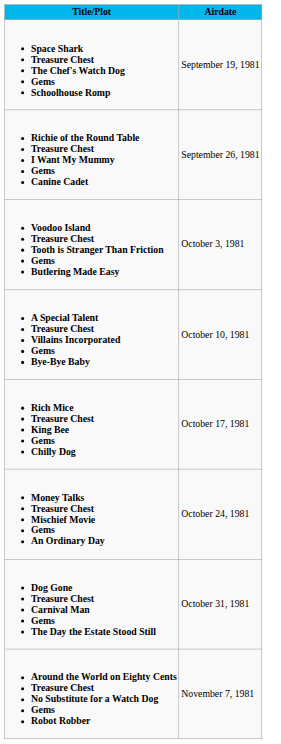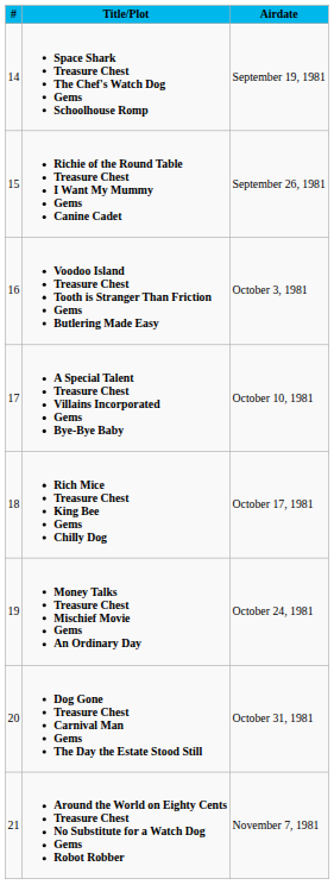 <table class="wikitable">
 <tr>
+<th style="background-color: #00B7EB" width=10>#</th>
 <th style="background-color: #00B7EB">Title/Plot</th>
 <th style="background-color: #00B7EB">Airdate</th>
 </tr>
 <tr>
+<td>14</td>
 <td><br><ul><li><strong>Space Shark</strong></li><li><strong>Treasure Chest</strong></li><li><strong>The Chef's Watch Dog</strong></li><li><strong>Gems</strong></li><li><strong>Schoolhouse Romp</strong></li></ul></td>
 <td>September 19, 1981</td>
 </tr>
 <tr>
+<td>15</td>
 <td><br><ul><li><strong>Richie of the Round Table</strong></li><li><strong>Treasure Chest</strong></li><li><strong>I Want My Mummy</strong></li><li><strong>Gems</strong></li><li><strong>Canine Cadet</strong></li></ul></td>
 <td>September 26, 1981</td>
 </tr>
 <tr>
+<td>16</td>
 <td><br><ul><li><strong>Voodoo Island</strong></li><li><strong>Treasure Chest</strong></li><li><strong>Tooth is Stranger Than Friction</strong></li><li><strong>Gems</strong></li><li><strong>Butlering Made Easy</strong></li></ul></td>
 <td>October 3, 1981</td>
 </tr>
 <tr>
+<td>17</td>
 <td><br><ul><li><strong>A Special Talent</strong></li><li><strong>Treasure Chest</strong></li><li><strong>Villains Incorporated</strong></li><li><strong>Gems</strong></li><li><strong>Bye-Bye Baby</strong></li></ul></td>
 <td>October 10, 1981</td>
 </tr>
 <tr>
+<td>18</td>
 <td><br><ul><li><strong>Rich Mice</strong></li><li><strong>Treasure Chest</strong></li><li><strong>King Bee</strong></li><li><strong>Gems</strong></li><li><strong>Chilly Dog</strong></li></ul></td>
 <td>October 17, 1981</td>
 </tr>
 <tr>
+<td>19</td>
 <td><br><ul><li><strong>Money Talks</strong></li><li><strong>Treasure Chest</strong></li><li><strong>Mischief Movie</strong></li><li><strong>Gems</strong></li><li><strong>An Ordinary Day</strong></li></ul></td>
 <td>October 24, 1981</td>
 </tr>
 <tr>
+<td>20</td>
 <td><br><ul><li><strong>Dog Gone</strong></li><li><strong>Treasure Chest</strong></li><li><strong>Carnival Man</strong></li><li><strong>Gems</strong></li><li><strong>The Day the Estate Stood Still</strong></li></ul></td>
 <td>October 31, 1981</td>
 </tr>
 <tr>
+<td>21</td>
 <td><br><ul><li><strong>Around the World on Eighty Cents</strong></li><li><strong>Treasure Chest</strong></li><li><strong>No Substitute for a Watch Dog</strong></li><li><strong>Gems</strong></li><li><strong>Robot Robber</strong></li></ul></td>
 <td>November 7, 1981</td>
 </tr>
 </table>
